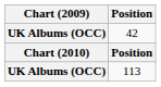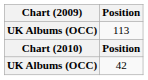 <table class="wikitable plainrowheaders" style="text-align:center">
 <tr>
 <th scope="col">Chart (2009)</th>
 <th scope="col">Position</th>
 </tr>
 <tr>
 <th scope="row">UK Albums (OCC)</th>
-<td>42</td>
+<td>113</td>
 </tr>
 <tr>
 <th scope="col">Chart (2010)</th>
 <th scope="col">Position</th>
 </tr>
 <tr>
 <th scope="row">UK Albums (OCC)</th>
-<td>113</td>
+<td>42</td>
 </tr>
 </table>
